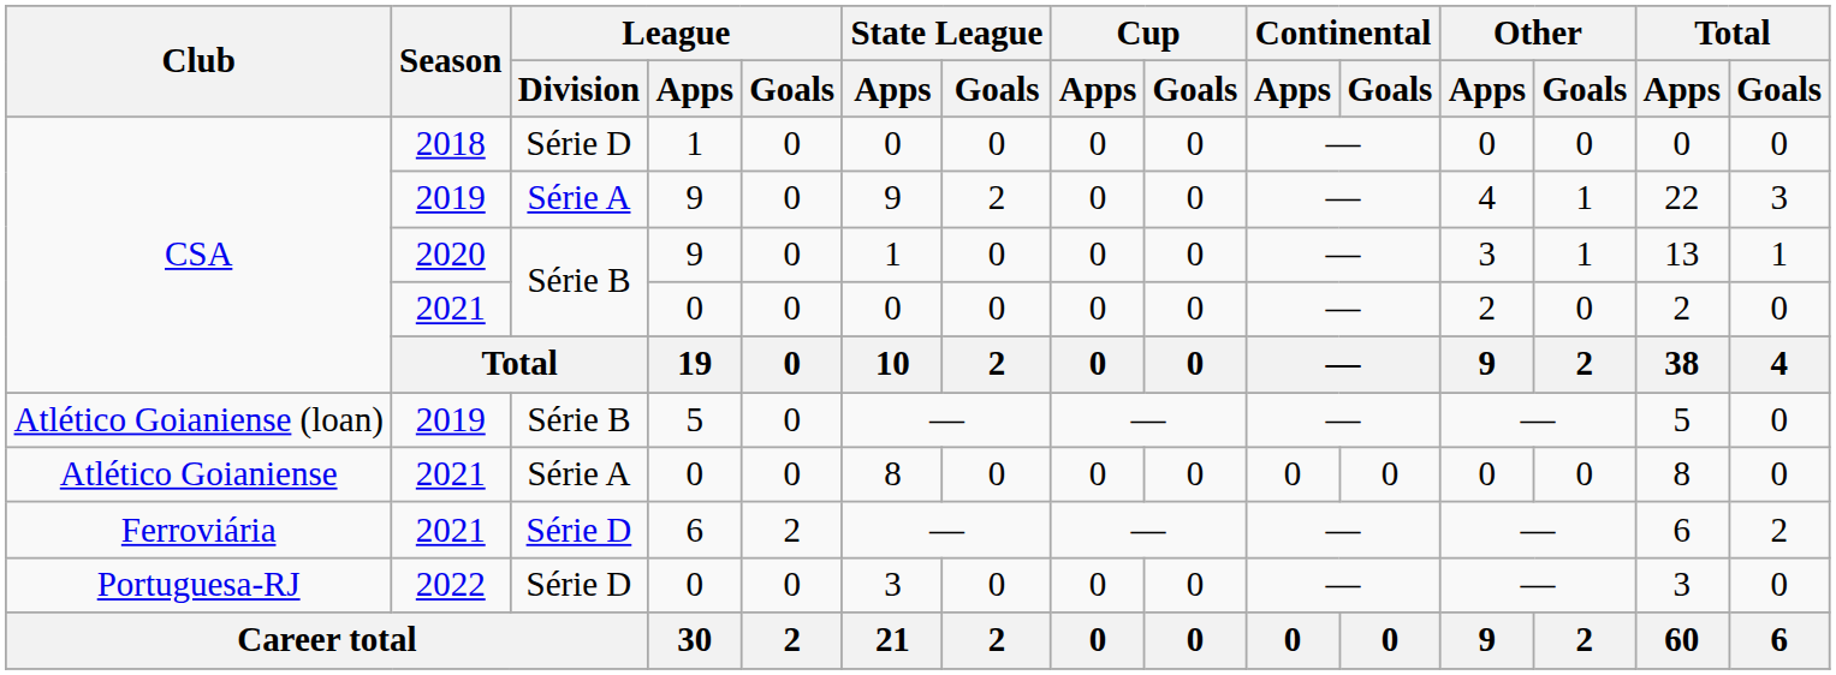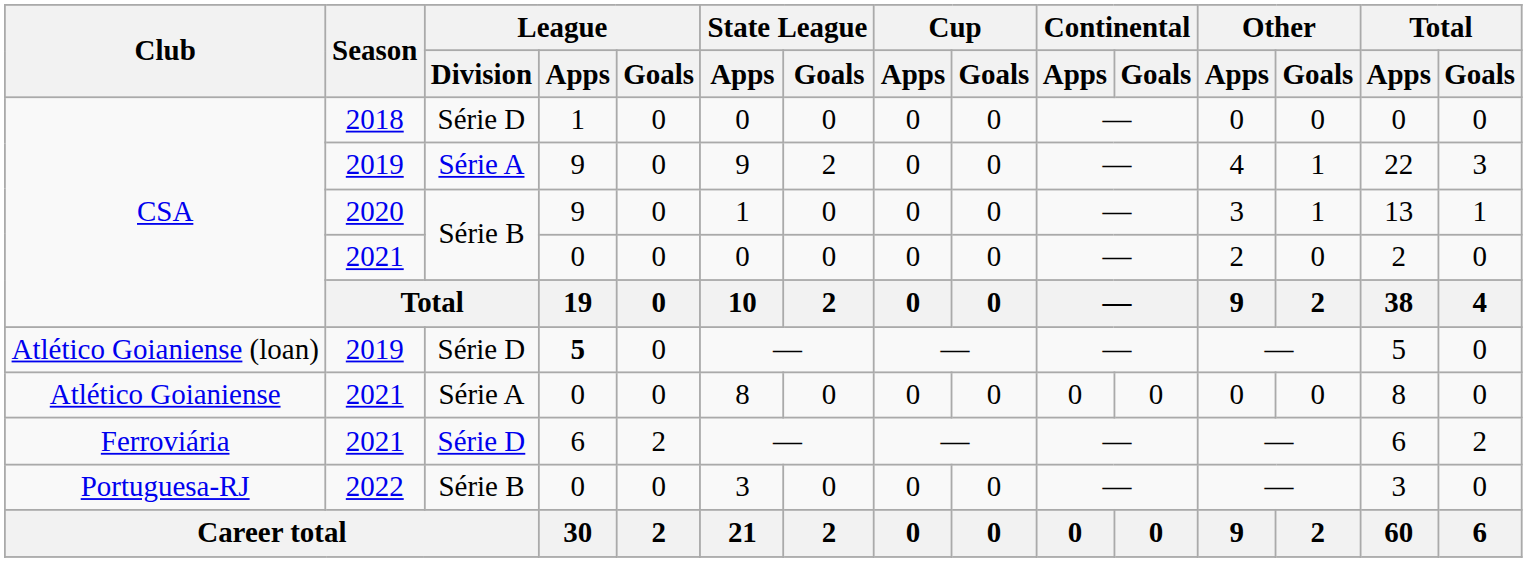 <table class="wikitable" style="text-align: center;">
 <tr>
 <th rowspan="2">Club</th>
 <th rowspan="2">Season</th>
 <th colspan="3">League</th>
 <th colspan="2">State League</th>
 <th colspan="2">Cup</th>
 <th colspan="2">Continental</th>
 <th colspan="2">Other</th>
 <th colspan="2">Total</th>
 </tr>
 <tr>
 <th>Division</th>
 <th>Apps</th>
 <th>Goals</th>
 <th>Apps</th>
 <th>Goals</th>
 <th>Apps</th>
 <th>Goals</th>
 <th>Apps</th>
 <th>Goals</th>
 <th>Apps</th>
 <th>Goals</th>
 <th>Apps</th>
 <th>Goals</th>
 </tr>
 <tr>
 <td rowspan="5" valign="center"><a href='#'>CSA</a></td>
 <td><a href='#'>2018</a></td>
 <td>Série D</td>
 <td>1</td>
 <td>0</td>
 <td>0</td>
 <td>0</td>
 <td>0</td>
 <td>0</td>
 <td colspan="2">—</td>
 <td>0</td>
 <td>0</td>
 <td>0</td>
 <td>0</td>
 </tr>
 <tr>
 <td><a href='#'>2019</a></td>
 <td><a href='#'>Série A</a></td>
 <td>9</td>
 <td>0</td>
 <td>9</td>
 <td>2</td>
 <td>0</td>
 <td>0</td>
 <td colspan="2">—</td>
 <td>4</td>
 <td>1</td>
 <td>22</td>
 <td>3</td>
 </tr>
 <tr>
 <td><a href='#'>2020</a></td>
 <td rowspan="2">Série B</td>
 <td>9</td>
 <td>0</td>
 <td>1</td>
 <td>0</td>
 <td>0</td>
 <td>0</td>
 <td colspan="2">—</td>
 <td>3</td>
 <td>1</td>
 <td>13</td>
 <td>1</td>
 </tr>
 <tr>
 <td><a href='#'>2021</a></td>
 <td>0</td>
 <td>0</td>
 <td>0</td>
 <td>0</td>
 <td>0</td>
 <td>0</td>
 <td colspan="2">—</td>
 <td>2</td>
 <td>0</td>
 <td>2</td>
 <td>0</td>
 </tr>
 <tr>
 <th colspan="2">Total</th>
 <th>19</th>
 <th>0</th>
 <th>10</th>
 <th>2</th>
 <th>0</th>
 <th>0</th>
 <th colspan="2">—</th>
 <th>9</th>
 <th>2</th>
 <th>38</th>
 <th>4</th>
 </tr>
 <tr>
 <td valign="center"><a href='#'>Atlético Goianiense</a> (loan)</td>
 <td><a href='#'>2019</a></td>
-<td>Série B</td>
-<td>5</td>
+<td>Série D</td>
+<td><strong>5</strong></td>
 <td>0</td>
 <td colspan="2">—</td>
 <td colspan="2">—</td>
 <td colspan="2">—</td>
 <td colspan="2">—</td>
 <td>5</td>
 <td>0</td>
 </tr>
 <tr>
 <td valign="center"><a href='#'>Atlético Goianiense</a></td>
 <td><a href='#'>2021</a></td>
 <td>Série A</td>
 <td>0</td>
 <td>0</td>
 <td>8</td>
 <td>0</td>
 <td>0</td>
 <td>0</td>
 <td>0</td>
 <td>0</td>
 <td>0</td>
 <td>0</td>
 <td>8</td>
 <td>0</td>
 </tr>
 <tr>
 <td valign="center"><a href='#'>Ferroviária</a></td>
 <td><a href='#'>2021</a></td>
 <td><a href='#'>Série D</a></td>
 <td>6</td>
 <td>2</td>
 <td colspan="2">—</td>
 <td colspan="2">—</td>
 <td colspan="2">—</td>
 <td colspan="2">—</td>
 <td>6</td>
 <td>2</td>
 </tr>
 <tr>
 <td valign="center"><a href='#'>Portuguesa-RJ</a></td>
 <td><a href='#'>2022</a></td>
-<td>Série D</td>
+<td>Série B</td>
 <td>0</td>
 <td>0</td>
 <td>3</td>
 <td>0</td>
 <td>0</td>
 <td>0</td>
 <td colspan="2">—</td>
 <td colspan="2">—</td>
 <td>3</td>
 <td>0</td>
 </tr>
 <tr>
 <th colspan="3"><strong>Career total</strong></th>
 <th>30</th>
 <th>2</th>
 <th>21</th>
 <th>2</th>
 <th>0</th>
 <th>0</th>
 <th>0</th>
 <th>0</th>
 <th>9</th>
 <th>2</th>
 <th>60</th>
 <th>6</th>
 </tr>
 </table>
